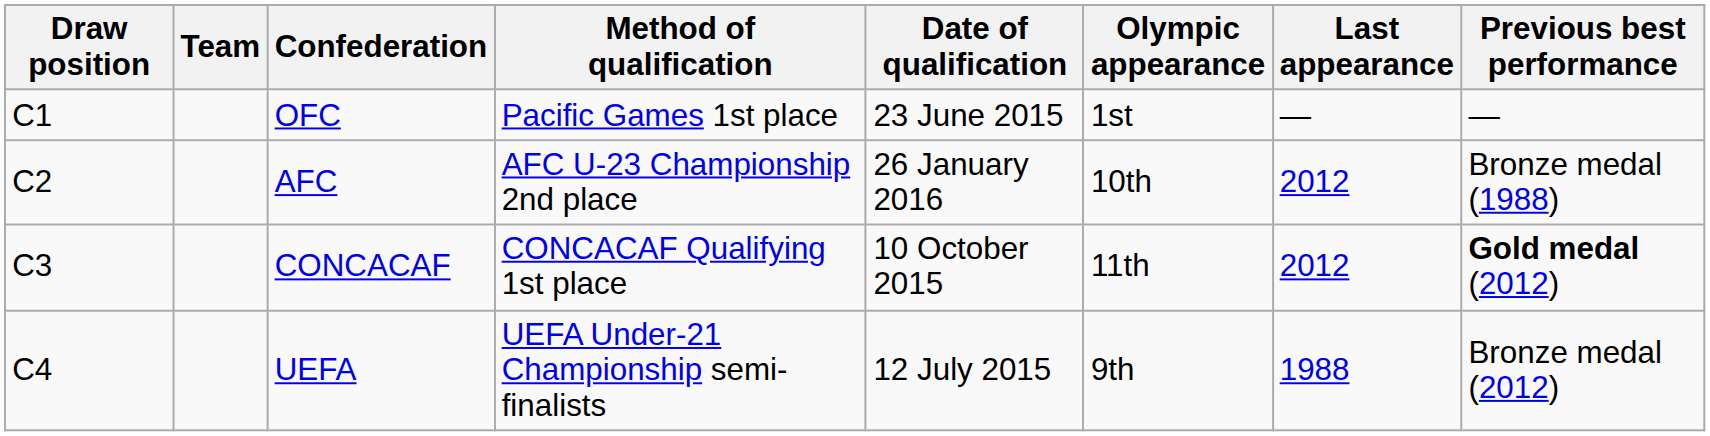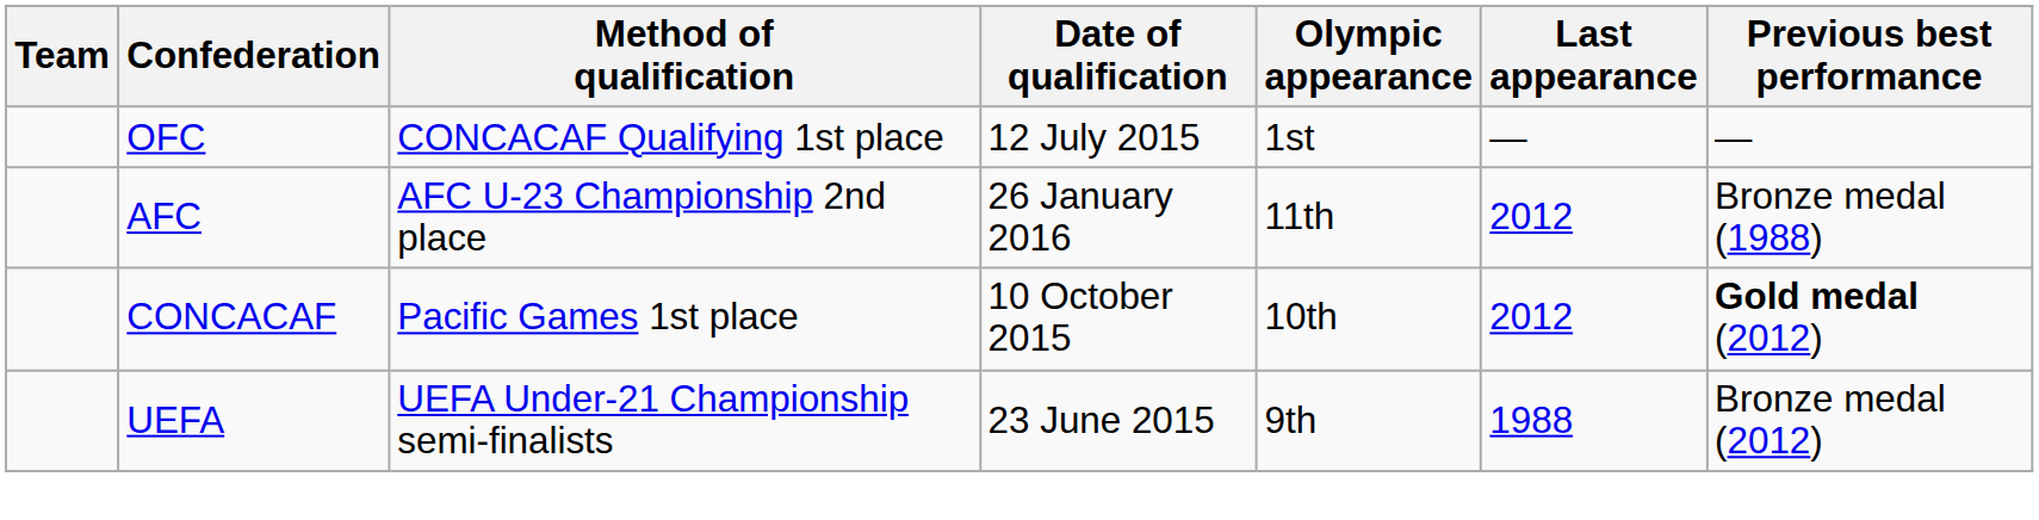 <table class="wikitable sortable">
 <tr>
-<th>Draw position</th>
 <th>Team</th>
 <th>Confederation</th>
 <th>Method of<br>qualification</th>
 <th>Date of<br>qualification</th>
 <th>Olympic<br>appearance</th>
 <th>Last<br>appearance</th>
 <th>Previous best<br>performance</th>
 </tr>
 <tr>
-<td>C1</td>
 <td style=white-space:nowrap></td>
 <td><a href='#'>OFC</a></td>
-<td><a href='#'>Pacific Games</a> 1st place</td>
-<td>23 June 2015</td>
+<td><a href='#'>CONCACAF Qualifying</a> 1st place</td>
+<td>12 July 2015</td>
 <td data-sort-value="1">1st</td>
 <td data-sort-value="2016">—</td>
 <td data-sort-value="0.0">—</td>
 </tr>
 <tr>
-<td>C2</td>
 <td style=white-space:nowrap></td>
 <td><a href='#'>AFC</a></td>
 <td><a href='#'>AFC U-23 Championship</a> 2nd place</td>
 <td>26 January 2016</td>
-<td data-sort-value="10">10th</td>
+<td data-sort-value="11">11th</td>
 <td><a href='#'>2012</a></td>
 <td data-sort-value="5.1">Bronze medal (<a href='#'>1988</a>)</td>
 </tr>
 <tr>
-<td>C3</td>
 <td style=white-space:nowrap></td>
 <td><a href='#'>CONCACAF</a></td>
-<td><a href='#'>CONCACAF Qualifying</a> 1st place</td>
+<td><a href='#'>Pacific Games</a> 1st place</td>
 <td>10 October 2015</td>
-<td data-sort-value="11">11th</td>
+<td data-sort-value="10">10th</td>
 <td><a href='#'>2012</a></td>
 <td data-sort-value="7.1"><strong>Gold medal</strong> (<a href='#'>2012</a>)</td>
 </tr>
 <tr>
-<td>C4</td>
 <td style=white-space:nowrap></td>
 <td><a href='#'>UEFA</a></td>
 <td><a href='#'>UEFA Under-21 Championship</a> semi-finalists</td>
-<td>12 July 2015</td>
+<td>23 June 2015</td>
 <td data-sort-value="9">9th</td>
 <td><a href='#'>1988</a></td>
 <td data-sort-value="5.1">Bronze medal (<a href='#'>2012</a>)</td>
 </tr>
 </table>
